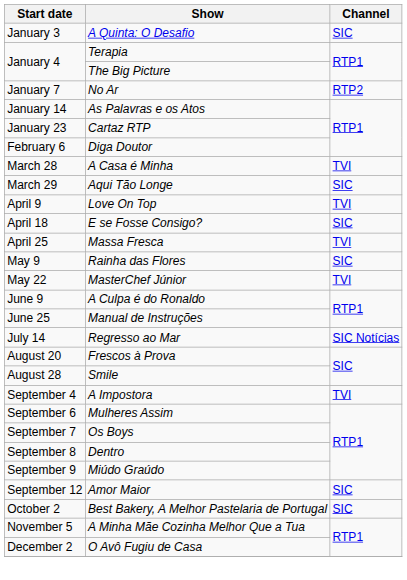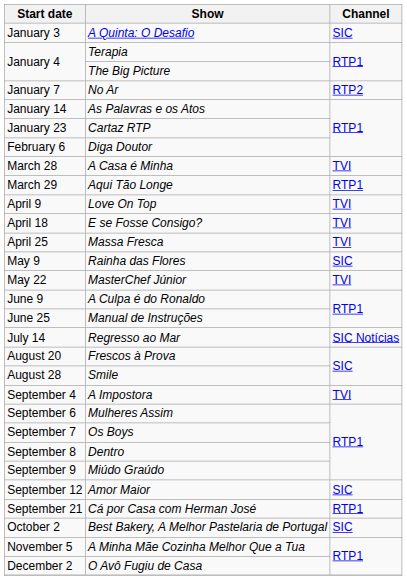 <table class="wikitable">
 <tr>
 <th>Start date</th>
 <th>Show</th>
 <th>Channel</th>
 </tr>
 <tr>
 <td>January 3</td>
 <td><em><a href='#'>A Quinta: O Desafio</a></em></td>
 <td><a href='#'>SIC</a></td>
 </tr>
 <tr>
 <td rowspan=2>January 4</td>
 <td><em>Terapia</em></td>
 <td rowspan=2><a href='#'>RTP1</a></td>
 </tr>
 <tr>
 <td><em>The Big Picture</em></td>
 </tr>
 <tr>
 <td>January 7</td>
 <td><em>No Ar</em></td>
 <td><a href='#'>RTP2</a></td>
 </tr>
 <tr>
 <td>January 14</td>
 <td><em>As Palavras e os Atos</em></td>
 <td rowspan="3"><a href='#'>RTP1</a></td>
 </tr>
 <tr>
 <td>January 23</td>
 <td><em>Cartaz RTP</em></td>
 </tr>
 <tr>
 <td>February 6</td>
 <td><em>Diga Doutor</em></td>
 </tr>
 <tr>
 <td>March 28</td>
 <td><em>A Casa é Minha</em></td>
 <td><a href='#'>TVI</a></td>
 </tr>
 <tr>
 <td>March 29</td>
 <td><em>Aqui Tão Longe</em></td>
-<td><a href='#'>SIC</a></td>
+<td><a href='#'>RTP1</a></td>
 </tr>
 <tr>
 <td>April 9</td>
 <td><em>Love On Top</em></td>
 <td><a href='#'>TVI</a></td>
 </tr>
 <tr>
 <td>April 18</td>
 <td><em>E se Fosse Consigo?</em></td>
-<td><a href='#'>SIC</a></td>
+<td><a href='#'>TVI</a></td>
 </tr>
 <tr>
 <td>April 25</td>
 <td><em>Massa Fresca</em></td>
 <td><a href='#'>TVI</a></td>
 </tr>
 <tr>
 <td>May 9</td>
 <td><em>Rainha das Flores</em></td>
 <td><a href='#'>SIC</a></td>
 </tr>
 <tr>
 <td>May 22</td>
 <td><em>MasterChef Júnior</em></td>
 <td><a href='#'>TVI</a></td>
 </tr>
 <tr>
 <td>June 9</td>
 <td><em>A Culpa é do Ronaldo</em></td>
 <td rowspan="2"><a href='#'>RTP1</a></td>
 </tr>
 <tr>
 <td>June 25</td>
 <td><em>Manual de Instruções</em></td>
 </tr>
 <tr>
 <td>July 14</td>
 <td><em>Regresso ao Mar</em></td>
 <td><a href='#'>SIC Notícias</a></td>
 </tr>
 <tr>
 <td>August 20</td>
 <td><em>Frescos à Prova</em></td>
 <td rowspan="2"><a href='#'>SIC</a></td>
 </tr>
 <tr>
 <td>August 28</td>
 <td><em>Smile</em></td>
 </tr>
 <tr>
 <td>September 4</td>
 <td><em>A Impostora</em></td>
 <td><a href='#'>TVI</a></td>
 </tr>
 <tr>
 <td>September 6</td>
 <td><em>Mulheres Assim</em></td>
 <td rowspan="4"><a href='#'>RTP1</a></td>
 </tr>
 <tr>
 <td>September 7</td>
 <td><em>Os Boys</em></td>
 </tr>
 <tr>
 <td>September 8</td>
 <td><em>Dentro</em></td>
 </tr>
 <tr>
 <td>September 9</td>
 <td><em>Miúdo Graúdo</em></td>
 </tr>
 <tr>
 <td>September 12</td>
 <td><em>Amor Maior</em></td>
 <td><a href='#'>SIC</a></td>
 </tr>
 <tr>
+<td>September 21</td>
+<td><em>Cá por Casa com Herman José</em></td>
+<td><a href='#'>RTP1</a></td>
+</tr>
+<tr>
 <td>October 2</td>
 <td><em>Best Bakery, A Melhor Pastelaria de Portugal</em></td>
 <td><a href='#'>SIC</a></td>
 </tr>
 <tr>
 <td>November 5</td>
 <td><em>A Minha Mãe Cozinha Melhor Que a Tua</em></td>
 <td rowspan="2"><a href='#'>RTP1</a></td>
 </tr>
 <tr>
 <td>December 2</td>
 <td><em>O Avô Fugiu de Casa</em></td>
 </tr>
 <tr>
 </tr>
 </table>
